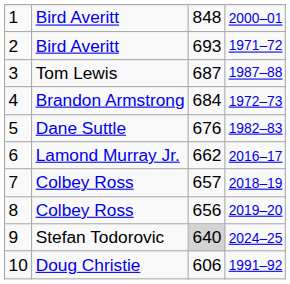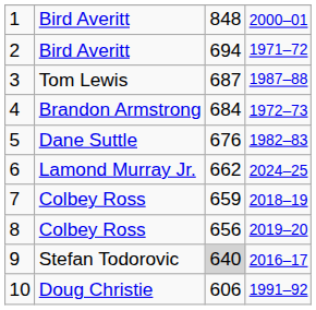 <table class="wikitable">
 <tr>
 </tr>
 <tr>
 <td>1</td>
 <td><a href='#'>Bird Averitt</a></td>
 <td>848</td>
 <td style="font-size:80%;"><a href='#'>2000–01</a></td>
 </tr>
 <tr>
 <td>2</td>
 <td><a href='#'>Bird Averitt</a></td>
-<td>693</td>
+<td>694</td>
 <td style="font-size:80%;"><a href='#'>1971–72</a></td>
 </tr>
 <tr>
 <td>3</td>
 <td>Tom Lewis</td>
 <td>687</td>
 <td style="font-size:80%;"><a href='#'>1987–88</a></td>
 </tr>
 <tr>
 <td>4</td>
 <td><a href='#'>Brandon Armstrong</a></td>
 <td>684</td>
 <td style="font-size:80%;"><a href='#'>1972–73</a></td>
 </tr>
 <tr>
 <td>5</td>
 <td><a href='#'>Dane Suttle</a></td>
 <td>676</td>
 <td style="font-size:80%;"><a href='#'>1982–83</a></td>
 </tr>
 <tr>
 <td>6</td>
 <td><a href='#'>Lamond Murray Jr.</a></td>
 <td>662</td>
-<td style="font-size:80%;"><a href='#'>2016–17</a></td>
+<td style="font-size:80%;"><a href='#'>2024–25</a></td>
 </tr>
 <tr>
 <td>7</td>
 <td><a href='#'>Colbey Ross</a></td>
-<td>657</td>
+<td>659</td>
 <td style="font-size:80%;"><a href='#'>2018–19</a></td>
 </tr>
 <tr>
 <td>8</td>
 <td><a href='#'>Colbey Ross</a></td>
 <td>656</td>
 <td style="font-size:80%;"><a href='#'>2019–20</a></td>
 </tr>
 <tr>
 <td>9</td>
 <td>Stefan Todorovic</td>
 <td style="background: lightgrey;">640</td>
-<td style="font-size:80%;"><a href='#'>2024–25</a></td>
+<td style="font-size:80%;"><a href='#'>2016–17</a></td>
 </tr>
 <tr>
 <td>10</td>
 <td><a href='#'>Doug Christie</a></td>
 <td>606</td>
 <td style="font-size:80%;"><a href='#'>1991–92</a></td>
 </tr>
 </table>
